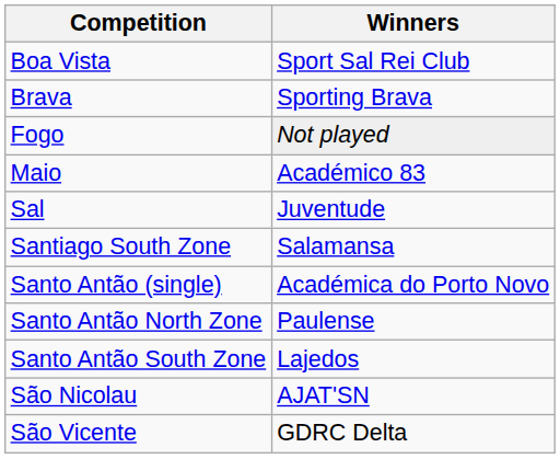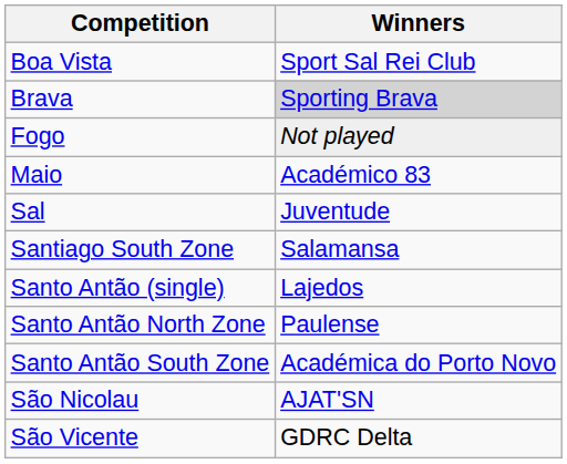 <table class="wikitable">
 <tr>
 <th>Competition</th>
 <th>Winners</th>
 </tr>
 <tr>
 <td><a href='#'>Boa Vista</a></td>
 <td><a href='#'>Sport Sal Rei Club</a></td>
 </tr>
 <tr>
 <td><a href='#'>Brava</a></td>
-<td><a href='#'>Sporting Brava</a></td>
+<td style="background: lightgrey;"><a href='#'>Sporting Brava</a></td>
 </tr>
 <tr>
 <td><a href='#'>Fogo</a></td>
 <td bgcolor=EFEFEF><em>Not played</em></td>
 </tr>
 <tr>
 <td><a href='#'>Maio</a></td>
 <td><a href='#'>Académico 83</a></td>
 </tr>
 <tr>
 <td><a href='#'>Sal</a></td>
 <td><a href='#'>Juventude</a></td>
 </tr>
 <tr>
 <td><a href='#'>Santiago South Zone</a></td>
 <td><a href='#'>Salamansa</a></td>
 </tr>
 <tr>
 <td><a href='#'>Santo Antão (single)</a></td>
-<td><a href='#'>Académica do Porto Novo</a></td>
+<td><a href='#'>Lajedos</a></td>
 </tr>
 <tr>
 <td><a href='#'>Santo Antão North Zone</a></td>
 <td><a href='#'>Paulense</a></td>
 </tr>
 <tr>
 <td><a href='#'>Santo Antão South Zone</a></td>
-<td><a href='#'>Lajedos</a></td>
+<td><a href='#'>Académica do Porto Novo</a></td>
 </tr>
 <tr>
 <td><a href='#'>São Nicolau</a></td>
 <td><a href='#'>AJAT'SN</a></td>
 </tr>
 <tr>
 <td><a href='#'>São Vicente</a></td>
 <td>GDRC Delta</td>
 </tr>
 </table>
